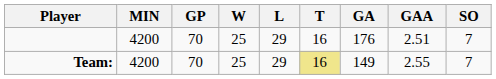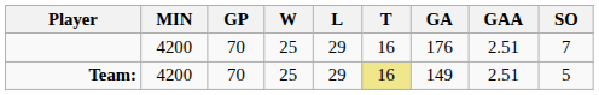 <table class="wikitable sortable" width="60%">
 <tr>
 <th bgcolor="#DDDDFF" width="10%">Player</th>
 <th width="3%" bgcolor="#DDDDFF" title="Minutes played">MIN</th>
 <th width="3%" bgcolor="#DDDDFF" title="Games played in">GP</th>
 <th width="3%" bgcolor="#DDDDFF" title="Wins">W</th>
 <th width="3%" bgcolor="#DDDDFF"title="Losses">L</th>
 <th width="3%" bgcolor="#DDDDFF" title="Ties">T</th>
 <th width="3%" bgcolor="#DDDDFF" title="Goals against">GA</th>
 <th width="3%" bgcolor="#DDDDFF" title="Goals against average">GAA</th>
 <th width="3%" bgcolor="#DDDDFF"title="Shut-outs">SO</th>
 </tr>
 <tr align="center">
 <td align="right"></td>
 <td>4200</td>
 <td>70</td>
 <td>25</td>
 <td>29</td>
 <td>16</td>
 <td>176</td>
 <td>2.51</td>
 <td>7</td>
 </tr>
 <tr align="center">
 <td align="right"><strong>Team:</strong></td>
 <td>4200</td>
 <td>70</td>
 <td>25</td>
 <td>29</td>
 <td style="background: khaki;">16</td>
 <td>149</td>
-<td>2.55</td>
-<td>7</td>
+<td>2.51</td>
+<td>5</td>
 </tr>
 </table>
